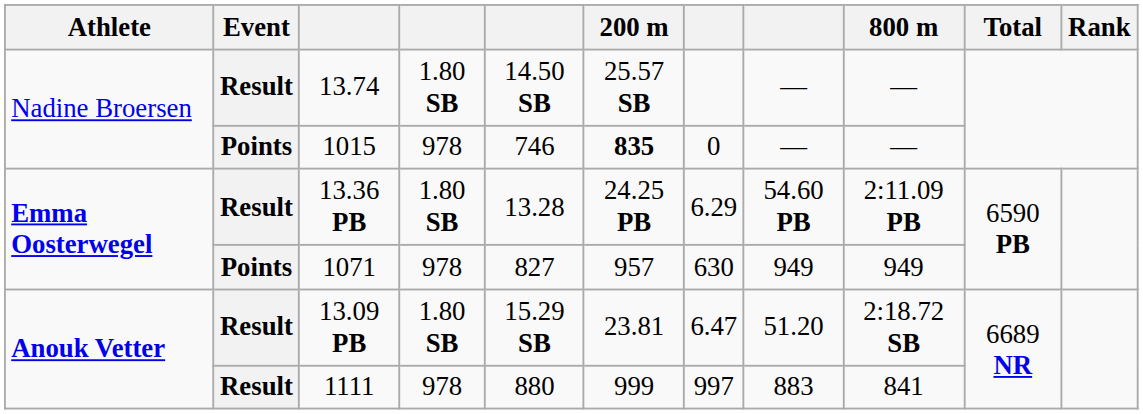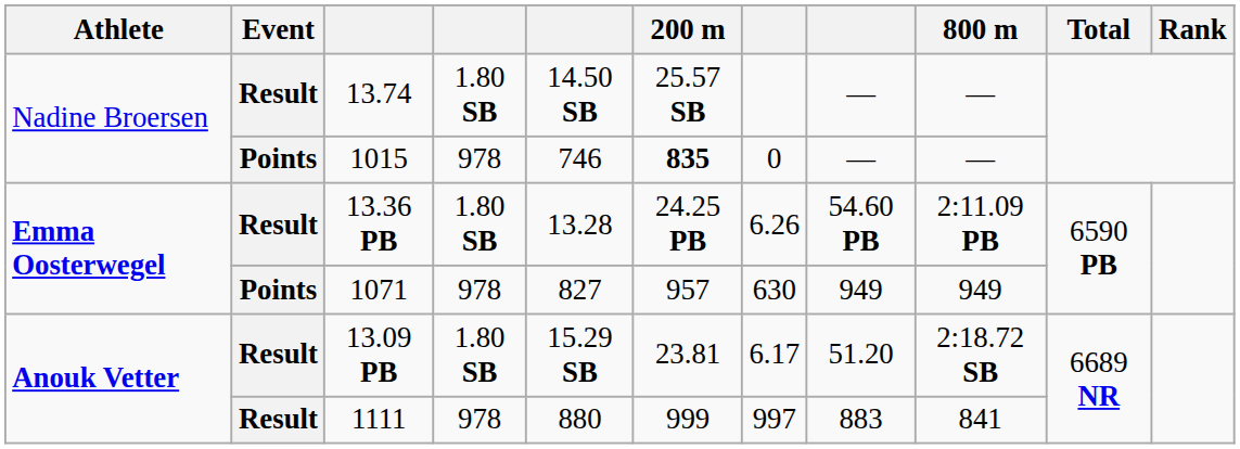 <table class=wikitable style=font-size:90%;text-align:center>
 <tr>
 <th>Athlete</th>
 <th>Event</th>
 <th></th>
 <th></th>
 <th></th>
 <th>200 m</th>
 <th></th>
 <th></th>
 <th>800 m</th>
 <th>Total</th>
 <th>Rank</th>
 </tr>
 <tr>
 <td align=left rowspan=2><a href='#'>Nadine Broersen</a></td>
 <th><span>Result</span></th>
 <td>13.74</td>
 <td>1.80 <strong>SB</strong></td>
 <td>14.50 <strong>SB</strong></td>
 <td>25.57 <strong>SB</strong></td>
 <td></td>
 <td>—</td>
 <td>—</td>
 <td rowspan=2 colspan=2></td>
 </tr>
 <tr>
 <th><span>Points</span></th>
 <td>1015</td>
 <td>978</td>
 <td>746</td>
 <td><strong>835</strong></td>
 <td>0</td>
 <td>—</td>
 <td>—</td>
 </tr>
 <tr>
 <td align=left rowspan=2><strong><a href='#'>Emma Oosterwegel</a></strong></td>
 <th><span>Result</span></th>
 <td>13.36 <strong>PB</strong></td>
 <td>1.80 <strong>SB</strong></td>
 <td>13.28</td>
 <td>24.25 <strong>PB</strong></td>
-<td>6.29</td>
+<td>6.26</td>
 <td>54.60 <strong>PB</strong></td>
 <td>2:11.09 <strong>PB</strong></td>
 <td rowspan=2>6590 <strong>PB</strong></td>
 <td rowspan=2></td>
 </tr>
 <tr>
 <th><span>Points</span></th>
 <td>1071</td>
 <td>978</td>
 <td>827</td>
 <td>957</td>
 <td>630</td>
 <td>949</td>
 <td>949</td>
 </tr>
 <tr>
 <td align=left rowspan="2"><strong><a href='#'>Anouk Vetter</a></strong></td>
 <th>Result</th>
 <td>13.09 <strong>PB</strong></td>
 <td>1.80 <strong>SB</strong></td>
 <td>15.29 <strong>SB</strong></td>
 <td>23.81</td>
-<td>6.47</td>
+<td>6.17</td>
 <td>51.20</td>
 <td>2:18.72 <strong>SB</strong></td>
 <td rowspan="2">6689 <strong><a href='#'>NR</a></strong></td>
 <td rowspan="2"></td>
 </tr>
 <tr>
 <th><span>Result</span></th>
 <td>1111</td>
 <td>978</td>
 <td>880</td>
 <td>999</td>
 <td>997</td>
 <td>883</td>
 <td>841</td>
 </tr>
 </table>
